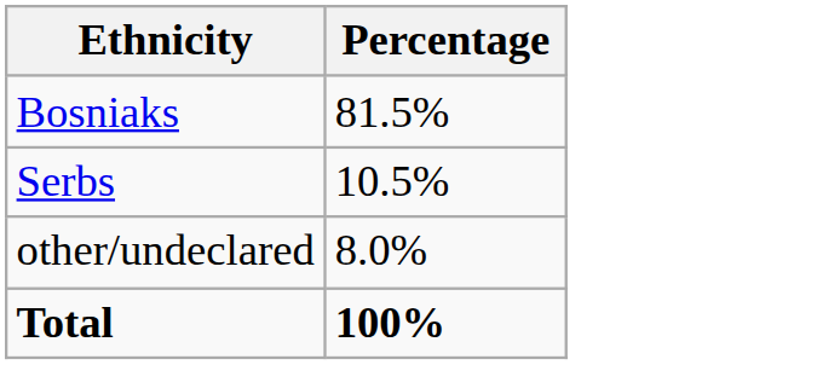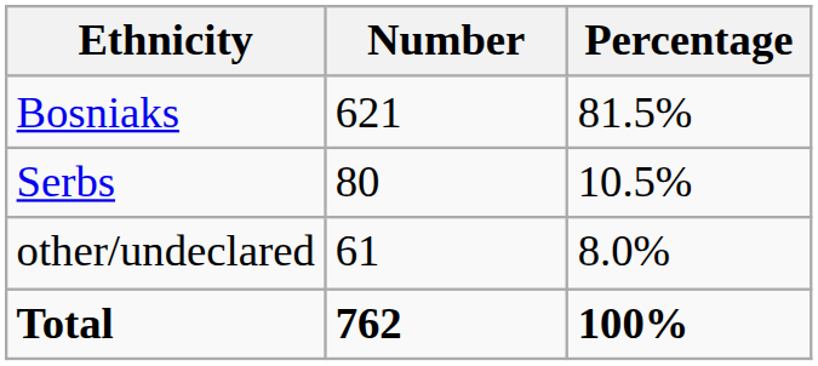 <table class="wikitable">
 <tr>
 <th width="100px">Ethnicity</th>
+<th width="80px">Number</th>
 <th width="80px">Percentage</th>
 </tr>
 <tr>
 <td><a href='#'>Bosniaks</a></td>
+<td>621</td>
 <td>81.5%</td>
 </tr>
 <tr>
 <td><a href='#'>Serbs</a></td>
+<td>80</td>
 <td>10.5%</td>
 </tr>
 <tr>
 <td>other/undeclared</td>
+<td>61</td>
 <td>8.0%</td>
 </tr>
 <tr>
 <td><strong>Total</strong></td>
+<td><strong>762</strong></td>
 <td><strong>100%</strong></td>
 </tr>
 </table>
